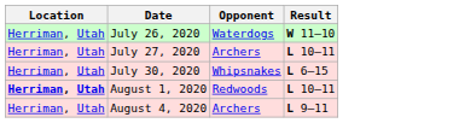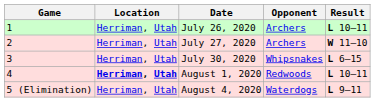 <table class="wikitable">
 <tr>
+<th>Game</th>
 <th>Location</th>
 <th>Date</th>
 <th>Opponent</th>
 <th>Result</th>
 </tr>
 <tr bgcolor="#CCFFCC">
+<td>1</td>
 <td><a href='#'>Herriman</a>, <a href='#'>Utah</a></td>
 <td>July 26, 2020</td>
-<td><a href='#'>Waterdogs</a></td>
-<td><strong>W</strong> 11–10</td>
-</tr>
-<tr bgcolor="#FFDDDD">
-<td><a href='#'>Herriman</a>, <a href='#'>Utah</a></td>
-<td>July 27, 2020</td>
 <td><a href='#'>Archers</a></td>
 <td><strong>L</strong> 10–11</td>
 </tr>
 <tr bgcolor="#FFDDDD">
+<td>2</td>
+<td><a href='#'>Herriman</a>, <a href='#'>Utah</a></td>
+<td>July 27, 2020</td>
+<td><a href='#'>Archers</a></td>
+<td><strong>W</strong> 11–10</td>
+</tr>
+<tr bgcolor="#FFDDDD">
+<td>3</td>
 <td><a href='#'>Herriman</a>, <a href='#'>Utah</a></td>
 <td>July 30, 2020</td>
 <td><a href='#'>Whipsnakes</a></td>
 <td><strong>L</strong> 6–15</td>
 </tr>
 <tr bgcolor="#FFDDDD">
+<td>4</td>
 <td><strong><a href='#'>Herriman</a>, <a href='#'>Utah</a></strong></td>
 <td>August 1, 2020</td>
 <td><a href='#'>Redwoods</a></td>
 <td><strong>L</strong> 10–11</td>
 </tr>
 <tr bgcolor="#FFDDDD">
+<td>5 (Elimination)</td>
 <td><a href='#'>Herriman</a>, <a href='#'>Utah</a></td>
 <td>August 4, 2020</td>
-<td><a href='#'>Archers</a></td>
+<td><a href='#'>Waterdogs</a></td>
 <td><strong>L</strong> 9–11</td>
 </tr>
 </table>
